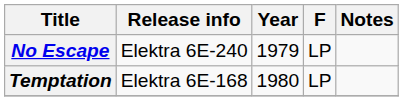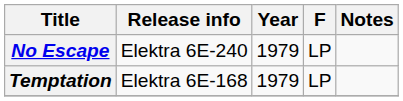 <table class="wikitable plainrowheaders sortable">
 <tr>
 <th scope="col">Title</th>
 <th scope="col">Release info</th>
 <th scope="col">Year</th>
 <th scope="col">F</th>
 <th scope="col" class="unsortable">Notes</th>
 </tr>
 <tr>
 <th scope="row"><em><a href='#'>No Escape</a></em></th>
 <td>Elektra 6E-240</td>
 <td>1979</td>
 <td>LP</td>
 <td></td>
 </tr>
 <tr>
 <th scope="row"><em>Temptation</em></th>
 <td>Elektra 6E-168</td>
-<td>1980</td>
+<td>1979</td>
 <td>LP</td>
 <td></td>
 </tr>
 <tr>
 </tr>
 </table>
